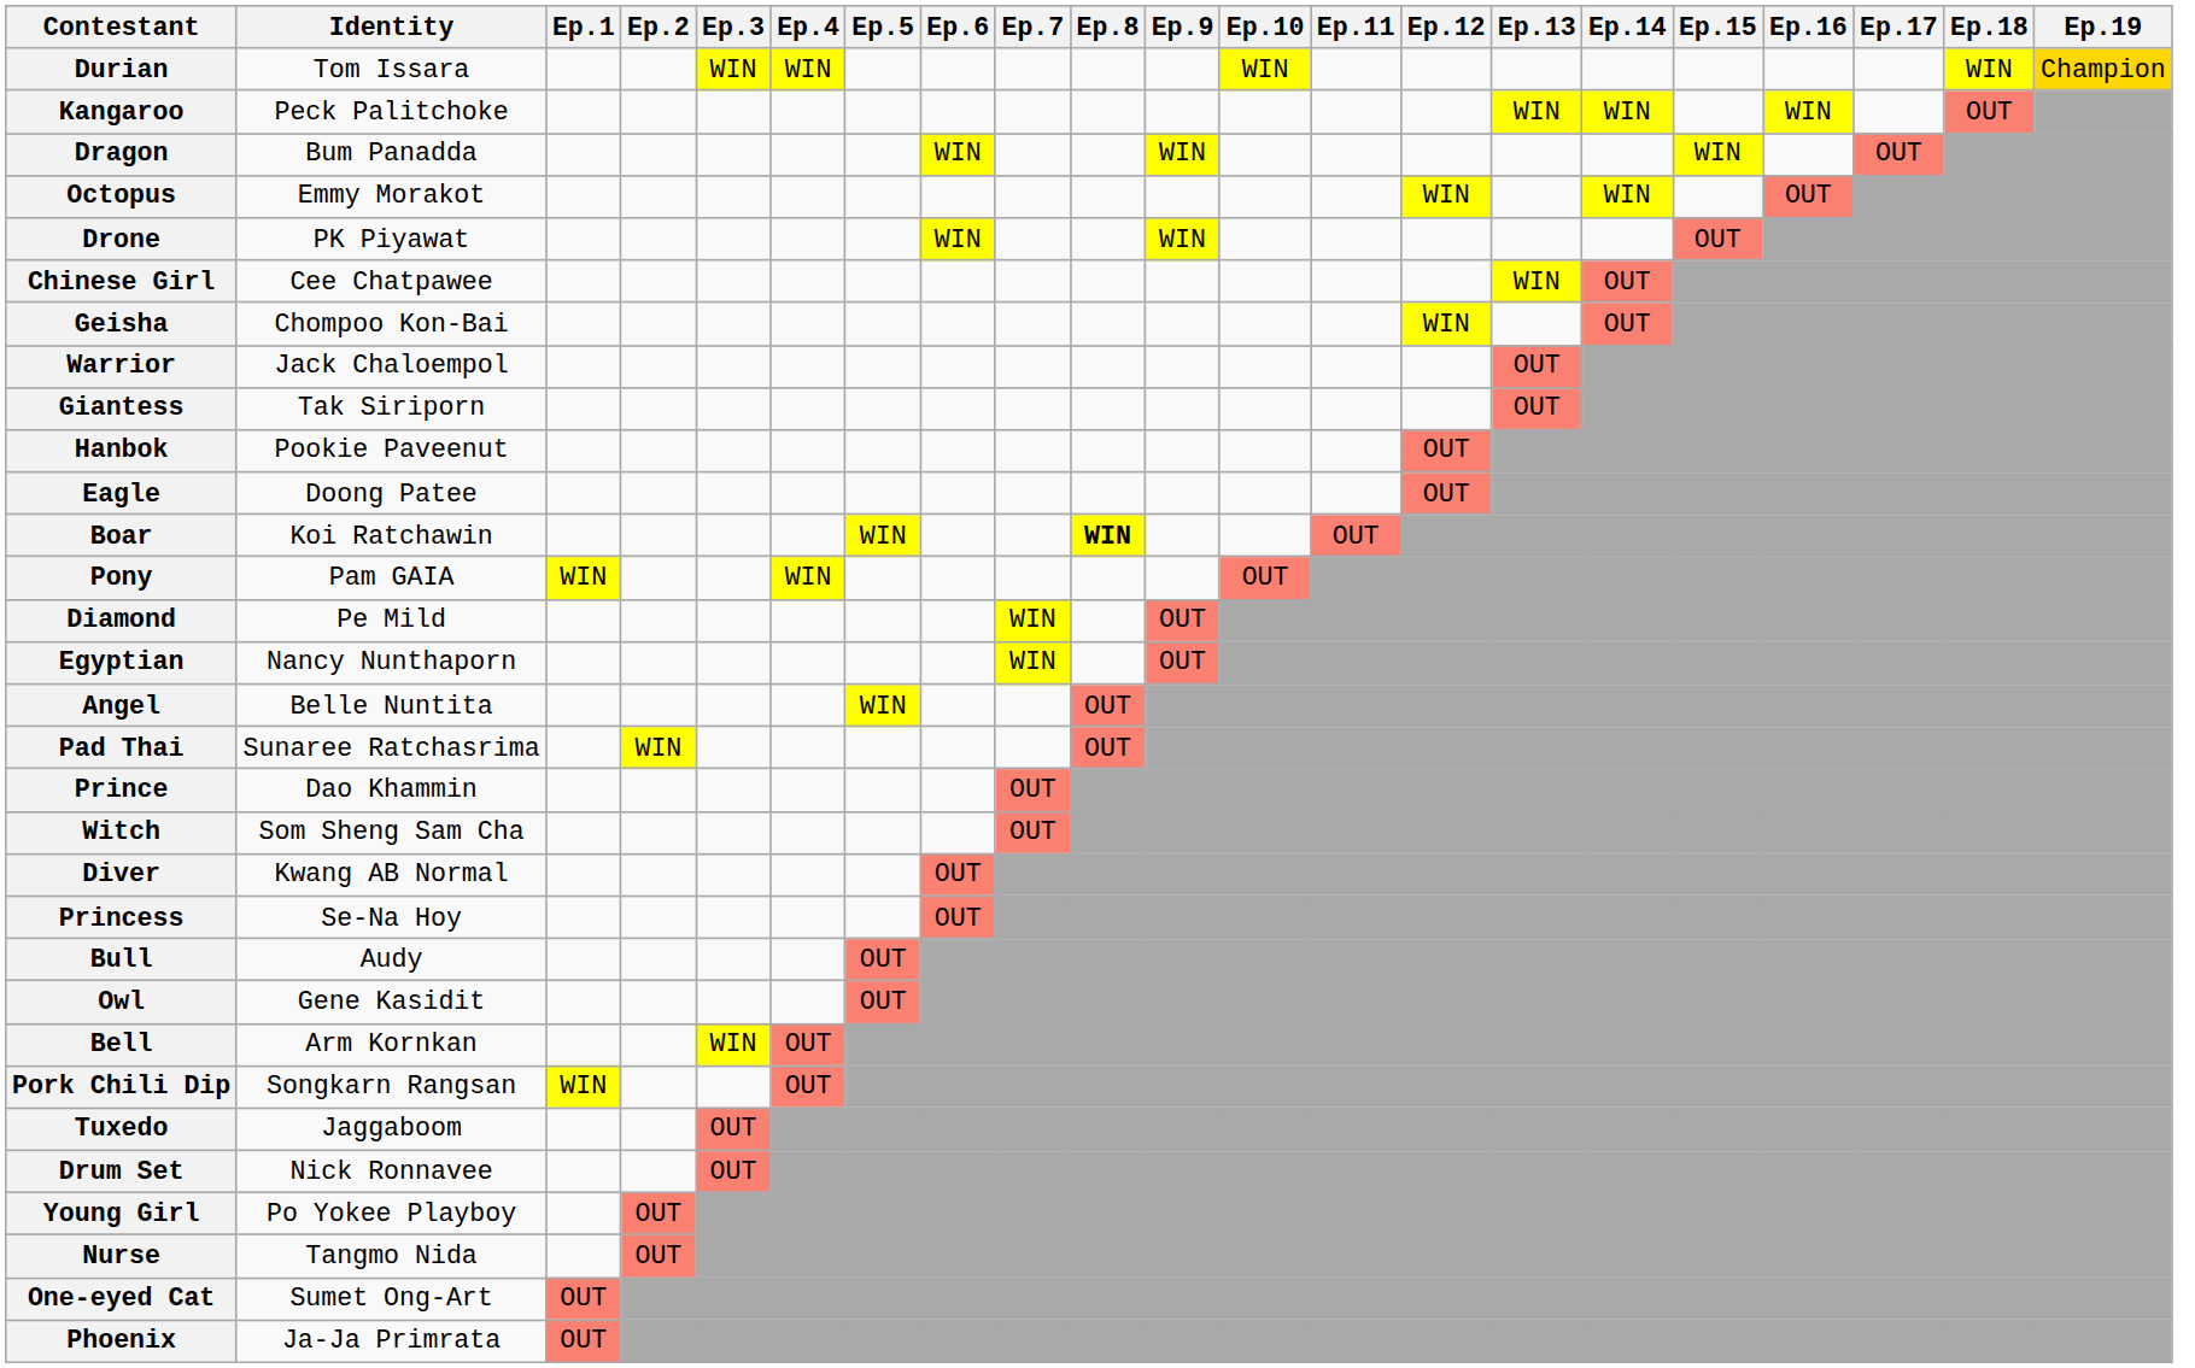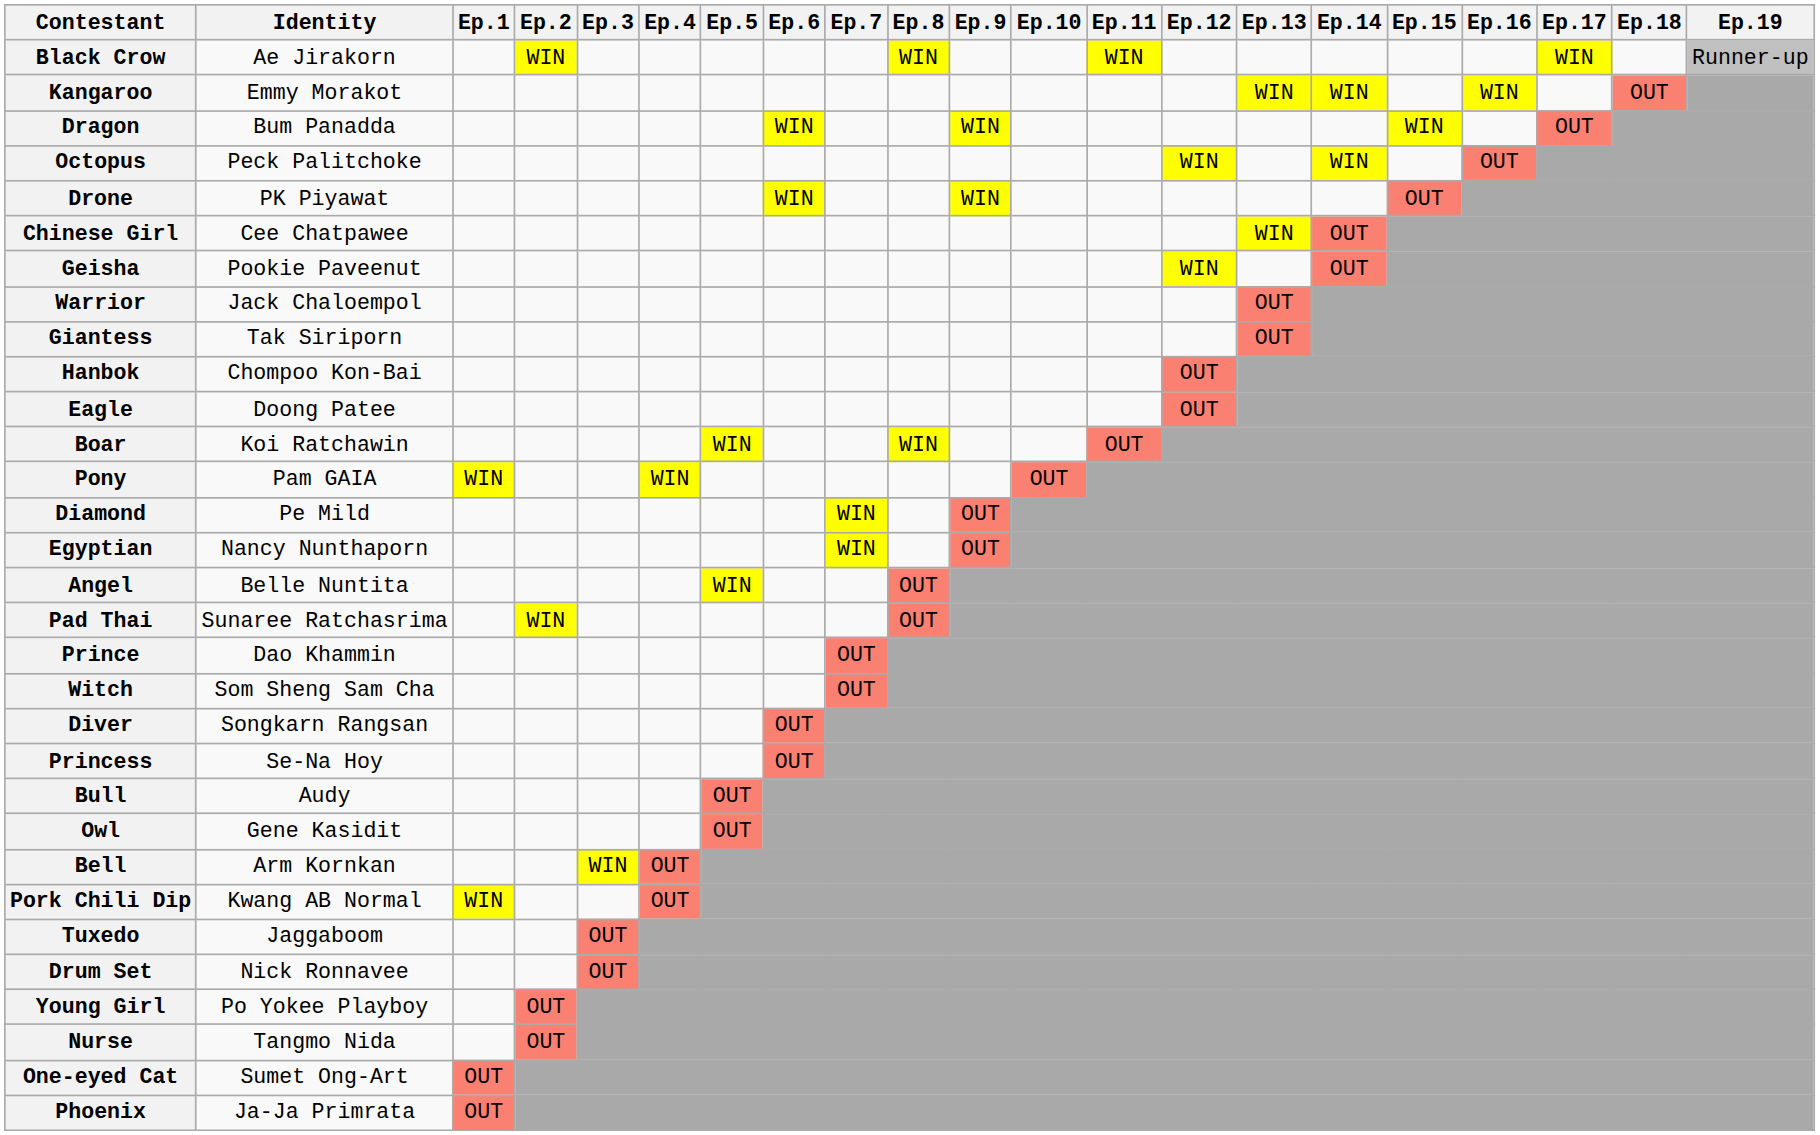 <table class=wikitable style="text-align:center">
 <tr>
 <th>Contestant</th>
 <th>Identity</th>
 <th>Ep.1</th>
 <th>Ep.2</th>
 <th>Ep.3</th>
 <th>Ep.4</th>
 <th>Ep.5</th>
 <th>Ep.6</th>
 <th>Ep.7</th>
 <th>Ep.8</th>
 <th>Ep.9</th>
 <th>Ep.10</th>
 <th>Ep.11</th>
 <th>Ep.12</th>
 <th>Ep.13</th>
 <th>Ep.14</th>
 <th>Ep.15</th>
 <th>Ep.16</th>
 <th>Ep.17</th>
 <th>Ep.18</th>
 <th>Ep.19</th>
 </tr>
 <tr>
-<th>Durian</th>
-<td>Tom Issara</td>
+<th>Black Crow</th>
+<td>Ae Jirakorn</td>
 <td></td>
-<td></td>
-<td bgcolor="yellow">WIN</td>
 <td bgcolor="yellow">WIN</td>
 <td></td>
 <td></td>
 <td></td>
 <td></td>
 <td></td>
 <td bgcolor="yellow">WIN</td>
 <td></td>
 <td></td>
+<td bgcolor=yellow>WIN</td>
 <td></td>
 <td></td>
 <td></td>
 <td></td>
 <td></td>
-<td bgcolor="yellow">WIN</td>
-<td bgcolor=gold>Champion</td>
+<td bgcolor=yellow>WIN</td>
+<td></td>
+<td bgcolor=silver>Runner-up</td>
 </tr>
 <tr>
 <th>Kangaroo</th>
-<td>Peck Palitchoke</td>
+<td>Emmy Morakot</td>
 <td></td>
 <td></td>
 <td></td>
 <td></td>
 <td></td>
 <td></td>
 <td></td>
 <td></td>
 <td></td>
 <td></td>
 <td></td>
 <td></td>
 <td bgcolor="yellow">WIN</td>
 <td bgcolor="yellow">WIN</td>
 <td></td>
 <td bgcolor="yellow">WIN</td>
 <td></td>
 <td bgcolor=salmon>OUT</td>
 <td bgcolor=darkgrey></td>
 </tr>
 <tr>
 <th>Dragon</th>
 <td>Bum Panadda</td>
 <td></td>
 <td></td>
 <td></td>
 <td></td>
 <td></td>
 <td bgcolor="yellow">WIN</td>
 <td></td>
 <td></td>
 <td bgcolor="yellow">WIN</td>
 <td></td>
 <td></td>
 <td></td>
 <td></td>
 <td></td>
 <td bgcolor=yellow>WIN</td>
 <td></td>
 <td bgcolor=salmon>OUT</td>
 <td bgcolor=darkgrey colspan=2></td>
 </tr>
 <tr>
 <th>Octopus</th>
-<td>Emmy Morakot</td>
+<td>Peck Palitchoke</td>
 <td></td>
 <td></td>
 <td></td>
 <td></td>
 <td></td>
 <td></td>
 <td></td>
 <td></td>
 <td></td>
 <td></td>
 <td></td>
 <td bgcolor="yellow">WIN</td>
 <td></td>
 <td bgcolor="yellow">WIN</td>
 <td></td>
 <td bgcolor=salmon>OUT</td>
 <td bgcolor=darkgrey colspan=3></td>
 </tr>
 <tr>
 <th>Drone</th>
 <td>PK Piyawat</td>
 <td></td>
 <td></td>
 <td></td>
 <td></td>
 <td></td>
 <td bgcolor="yellow">WIN</td>
 <td></td>
 <td></td>
 <td bgcolor="yellow">WIN</td>
 <td></td>
 <td></td>
 <td></td>
 <td></td>
 <td></td>
 <td bgcolor=salmon>OUT</td>
 <td bgcolor=darkgrey colspan=4></td>
 </tr>
 <tr>
 <th>Chinese Girl</th>
 <td>Cee Chatpawee</td>
 <td></td>
 <td></td>
 <td></td>
 <td></td>
 <td></td>
 <td></td>
 <td></td>
 <td></td>
 <td></td>
 <td></td>
 <td></td>
 <td></td>
 <td bgcolor=yellow>WIN</td>
 <td bgcolor=salmon>OUT</td>
 <td bgcolor=darkgrey colspan=5></td>
 </tr>
 <tr>
 <th>Geisha</th>
-<td>Chompoo Kon-Bai</td>
+<td>Pookie Paveenut</td>
 <td></td>
 <td></td>
 <td></td>
 <td></td>
 <td></td>
 <td></td>
 <td></td>
 <td></td>
 <td></td>
 <td></td>
 <td></td>
 <td bgcolor=yellow>WIN</td>
 <td></td>
 <td bgcolor=salmon>OUT</td>
 <td bgcolor=darkgrey colspan=5></td>
 </tr>
 <tr>
 <th>Warrior</th>
 <td>Jack Chaloempol</td>
 <td></td>
 <td></td>
 <td></td>
 <td></td>
 <td></td>
 <td></td>
 <td></td>
 <td></td>
 <td></td>
 <td></td>
 <td></td>
 <td></td>
 <td bgcolor=salmon>OUT</td>
 <td bgcolor=darkgrey colspan=6></td>
 </tr>
 <tr>
 <th>Giantess</th>
 <td>Tak Siriporn</td>
 <td></td>
 <td></td>
 <td></td>
 <td></td>
 <td></td>
 <td></td>
 <td></td>
 <td></td>
 <td></td>
 <td></td>
 <td></td>
 <td></td>
 <td bgcolor=salmon>OUT</td>
 <td bgcolor=darkgray colspan=6></td>
 </tr>
 <tr>
 <th>Hanbok</th>
-<td>Pookie Paveenut</td>
+<td>Chompoo Kon-Bai</td>
 <td></td>
 <td></td>
 <td></td>
 <td></td>
 <td></td>
 <td></td>
 <td></td>
 <td></td>
 <td></td>
 <td></td>
 <td></td>
 <td bgcolor=salmon>OUT</td>
 <td bgcolor=darkgrey colspan=7></td>
 </tr>
 <tr>
 <th>Eagle</th>
 <td>Doong Patee</td>
 <td></td>
 <td></td>
 <td></td>
 <td></td>
 <td></td>
 <td></td>
 <td></td>
 <td></td>
 <td></td>
 <td></td>
 <td></td>
 <td bgcolor=salmon>OUT</td>
 <td bgcolor=darkgrey colspan=7></td>
 </tr>
 <tr>
 <th>Boar</th>
 <td>Koi Ratchawin</td>
 <td></td>
 <td></td>
 <td></td>
 <td></td>
 <td bgcolor="yellow">WIN</td>
 <td></td>
 <td></td>
-<td bgcolor="yellow"><strong>WIN</strong></td>
+<td bgcolor="yellow">WIN</td>
 <td></td>
 <td></td>
 <td bgcolor=salmon>OUT</td>
 <td bgcolor=darkgrey colspan=8></td>
 </tr>
 <tr>
 <th>Pony</th>
 <td>Pam GAIA</td>
 <td bgcolor="yellow">WIN</td>
 <td></td>
 <td></td>
 <td bgcolor="yellow">WIN</td>
 <td></td>
 <td></td>
 <td></td>
 <td></td>
 <td></td>
 <td bgcolor=salmon>OUT</td>
 <td bgcolor=darkgrey colspan=9></td>
 </tr>
 <tr>
 <th>Diamond</th>
 <td>Pe Mild</td>
 <td></td>
 <td></td>
 <td></td>
 <td></td>
 <td></td>
 <td></td>
 <td bgcolor="yellow">WIN</td>
 <td></td>
 <td bgcolor=salmon>OUT</td>
 <td bgcolor=darkgrey colspan=10></td>
 </tr>
 <tr>
 <th>Egyptian</th>
 <td>Nancy Nunthaporn</td>
 <td></td>
 <td></td>
 <td></td>
 <td></td>
 <td></td>
 <td></td>
 <td bgcolor="yellow">WIN</td>
 <td></td>
 <td bgcolor=salmon>OUT</td>
 <td bgcolor=darkgrey colspan=10></td>
 </tr>
 <tr>
 <th>Angel</th>
 <td>Belle Nuntita</td>
 <td></td>
 <td></td>
 <td></td>
 <td></td>
 <td bgcolor=yellow>WIN</td>
 <td></td>
 <td></td>
 <td bgcolor=salmon>OUT</td>
 <td bgcolor=darkgrey colspan=11></td>
 </tr>
 <tr>
 <th>Pad Thai</th>
 <td>Sunaree Ratchasrima</td>
 <td></td>
 <td bgcolor="yellow">WIN</td>
 <td></td>
 <td></td>
 <td></td>
 <td></td>
 <td></td>
 <td bgcolor=salmon>OUT</td>
 <td bgcolor=darkgrey colspan=11></td>
 </tr>
 <tr>
 <th>Prince</th>
 <td>Dao Khammin</td>
 <td></td>
 <td></td>
 <td></td>
 <td></td>
 <td></td>
 <td></td>
 <td bgcolor=salmon>OUT</td>
 <td bgcolor=darkgrey colspan=12></td>
 </tr>
 <tr>
 <th>Witch</th>
 <td>Som Sheng Sam Cha</td>
 <td></td>
 <td></td>
 <td></td>
 <td></td>
 <td></td>
 <td></td>
 <td bgcolor=salmon>OUT</td>
 <td bgcolor=darkgrey colspan=12></td>
 </tr>
 <tr>
 <th>Diver</th>
-<td>Kwang AB Normal</td>
+<td>Songkarn Rangsan</td>
 <td></td>
 <td></td>
 <td></td>
 <td></td>
 <td></td>
 <td bgcolor=salmon>OUT</td>
 <td bgcolor=darkgrey colspan=13></td>
 </tr>
 <tr>
 <th>Princess</th>
 <td>Se-Na Hoy</td>
 <td></td>
 <td></td>
 <td></td>
 <td></td>
 <td></td>
 <td bgcolor=salmon>OUT</td>
 <td bgcolor=darkgrey colspan=13></td>
 </tr>
 <tr>
 <th>Bull</th>
 <td>Audy</td>
 <td></td>
 <td></td>
 <td></td>
 <td></td>
 <td bgcolor=salmon>OUT</td>
 <td bgcolor=darkgrey colspan=14></td>
 </tr>
 <tr>
 <th>Owl</th>
 <td>Gene Kasidit</td>
 <td></td>
 <td></td>
 <td></td>
 <td></td>
 <td bgcolor=salmon>OUT</td>
 <td bgcolor=darkgrey colspan=14></td>
 </tr>
 <tr>
 <th>Bell</th>
 <td>Arm Kornkan</td>
 <td></td>
 <td></td>
 <td bgcolor=yellow>WIN</td>
 <td bgcolor=salmon>OUT</td>
 <td bgcolor=darkgrey colspan=15></td>
 </tr>
 <tr>
 <th>Pork Chili Dip</th>
-<td>Songkarn Rangsan</td>
+<td>Kwang AB Normal</td>
 <td bgcolor=yellow>WIN</td>
 <td></td>
 <td></td>
 <td bgcolor=salmon>OUT</td>
 <td bgcolor=darkgrey colspan=15></td>
 </tr>
 <tr>
 <th>Tuxedo</th>
 <td>Jaggaboom</td>
 <td></td>
 <td></td>
 <td bgcolor=salmon>OUT</td>
 <td bgcolor=darkgrey colspan=16></td>
 </tr>
 <tr>
 <th>Drum Set</th>
 <td>Nick Ronnavee</td>
 <td></td>
 <td></td>
 <td bgcolor=salmon>OUT</td>
 <td bgcolor=darkgrey colspan=16></td>
 </tr>
 <tr>
 <th>Young Girl</th>
 <td>Po Yokee Playboy</td>
 <td></td>
 <td bgcolor=salmon>OUT</td>
 <td bgcolor=darkgrey colspan=17></td>
 </tr>
 <tr>
 <th>Nurse</th>
 <td>Tangmo Nida</td>
 <td></td>
 <td bgcolor=salmon>OUT</td>
 <td bgcolor=darkgrey colspan=17></td>
 </tr>
 <tr>
 <th>One-eyed Cat</th>
 <td>Sumet Ong-Art</td>
 <td bgcolor=salmon>OUT</td>
 <td bgcolor=darkgrey colspan=18></td>
 </tr>
 <tr>
 <th>Phoenix</th>
 <td>Ja-Ja Primrata</td>
 <td bgcolor=salmon>OUT</td>
 <td bgcolor=darkgrey colspan=18></td>
 </tr>
 </table>
